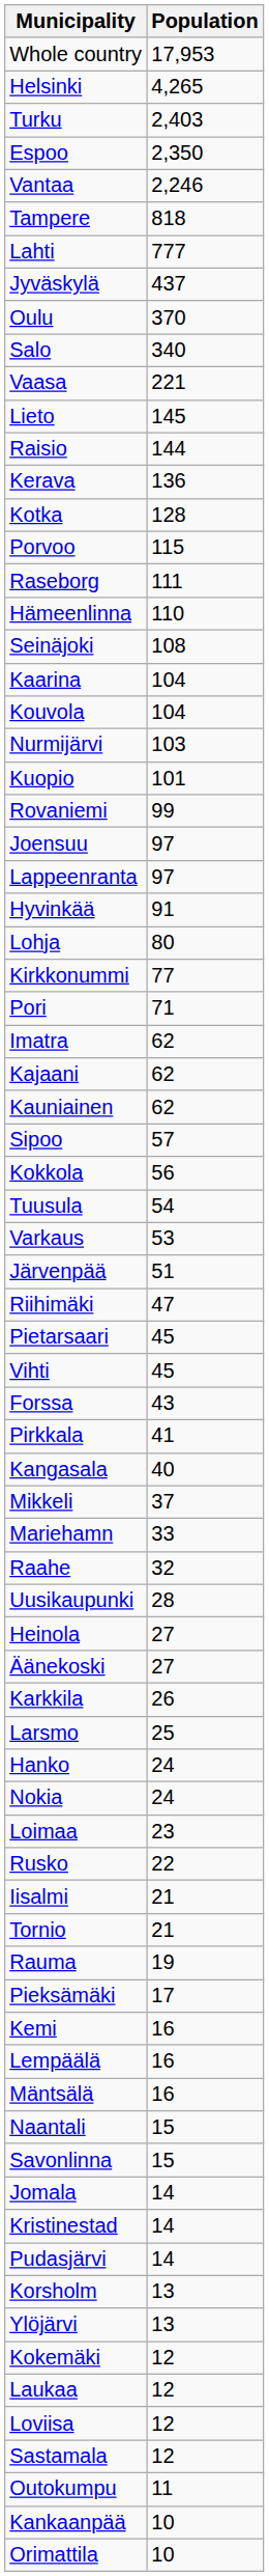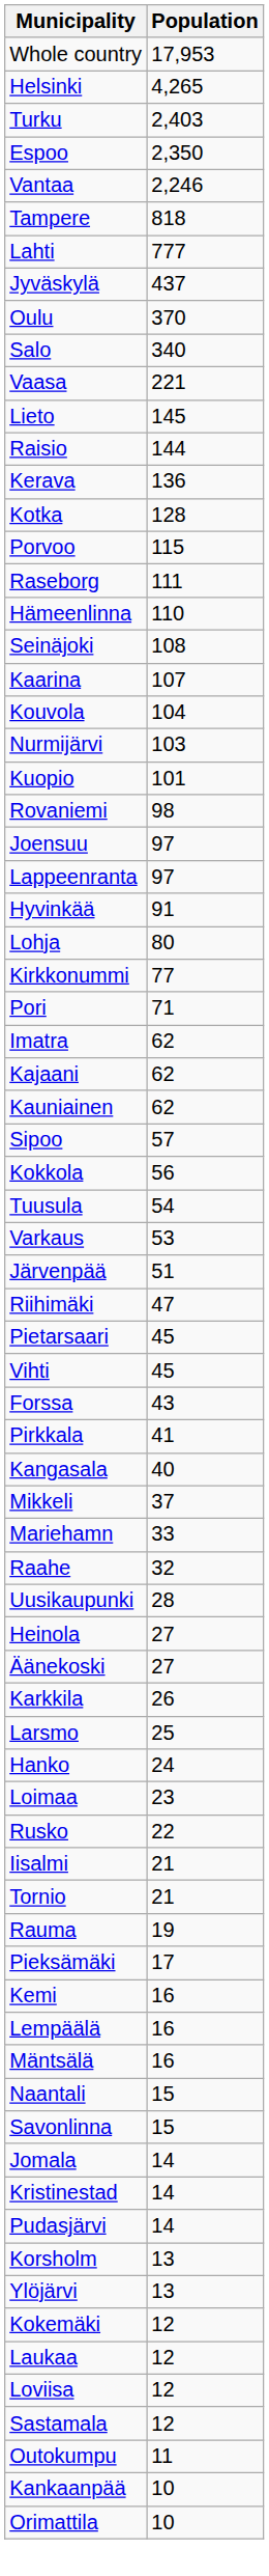 <table role="presentation" class="wikitable sortable mw-collapsible mw-collapsed">
 <tr>
 <th>Municipality</th>
 <th>Population</th>
 </tr>
 <tr>
 <td>Whole country</td>
 <td>17,953</td>
 </tr>
 <tr>
 <td><a href='#'>Helsinki</a></td>
 <td>4,265</td>
 </tr>
 <tr>
 <td><a href='#'>Turku</a></td>
 <td>2,403</td>
 </tr>
 <tr>
 <td><a href='#'>Espoo</a></td>
 <td>2,350</td>
 </tr>
 <tr>
 <td><a href='#'>Vantaa</a></td>
 <td>2,246</td>
 </tr>
 <tr>
 <td><a href='#'>Tampere</a></td>
 <td>818</td>
 </tr>
 <tr>
 <td><a href='#'>Lahti</a></td>
 <td>777</td>
 </tr>
 <tr>
 <td><a href='#'>Jyväskylä</a></td>
 <td>437</td>
 </tr>
 <tr>
 <td><a href='#'>Oulu</a></td>
 <td>370</td>
 </tr>
 <tr>
 <td><a href='#'>Salo</a></td>
 <td>340</td>
 </tr>
 <tr>
 <td><a href='#'>Vaasa</a></td>
 <td>221</td>
 </tr>
 <tr>
 <td><a href='#'>Lieto</a></td>
 <td>145</td>
 </tr>
 <tr>
 <td><a href='#'>Raisio</a></td>
 <td>144</td>
 </tr>
 <tr>
 <td><a href='#'>Kerava</a></td>
 <td>136</td>
 </tr>
 <tr>
 <td><a href='#'>Kotka</a></td>
 <td>128</td>
 </tr>
 <tr>
 <td><a href='#'>Porvoo</a></td>
 <td>115</td>
 </tr>
 <tr>
 <td><a href='#'>Raseborg</a></td>
 <td>111</td>
 </tr>
 <tr>
 <td><a href='#'>Hämeenlinna</a></td>
 <td>110</td>
 </tr>
 <tr>
 <td><a href='#'>Seinäjoki</a></td>
 <td>108</td>
 </tr>
 <tr>
 <td><a href='#'>Kaarina</a></td>
-<td>104</td>
+<td>107</td>
 </tr>
 <tr>
 <td><a href='#'>Kouvola</a></td>
 <td>104</td>
 </tr>
 <tr>
 <td><a href='#'>Nurmijärvi</a></td>
 <td>103</td>
 </tr>
 <tr>
 <td><a href='#'>Kuopio</a></td>
 <td>101</td>
 </tr>
 <tr>
 <td><a href='#'>Rovaniemi</a></td>
-<td>99</td>
+<td>98</td>
 </tr>
 <tr>
 <td><a href='#'>Joensuu</a></td>
 <td>97</td>
 </tr>
 <tr>
 <td><a href='#'>Lappeenranta</a></td>
 <td>97</td>
 </tr>
 <tr>
 <td><a href='#'>Hyvinkää</a></td>
 <td>91</td>
 </tr>
 <tr>
 <td><a href='#'>Lohja</a></td>
 <td>80</td>
 </tr>
 <tr>
 <td><a href='#'>Kirkkonummi</a></td>
 <td>77</td>
 </tr>
 <tr>
 <td><a href='#'>Pori</a></td>
 <td>71</td>
 </tr>
 <tr>
 <td><a href='#'>Imatra</a></td>
 <td>62</td>
 </tr>
 <tr>
 <td><a href='#'>Kajaani</a></td>
 <td>62</td>
 </tr>
 <tr>
 <td><a href='#'>Kauniainen</a></td>
 <td>62</td>
 </tr>
 <tr>
 <td><a href='#'>Sipoo</a></td>
 <td>57</td>
 </tr>
 <tr>
 <td><a href='#'>Kokkola</a></td>
 <td>56</td>
 </tr>
 <tr>
 <td><a href='#'>Tuusula</a></td>
 <td>54</td>
 </tr>
 <tr>
 <td><a href='#'>Varkaus</a></td>
 <td>53</td>
 </tr>
 <tr>
 <td><a href='#'>Järvenpää</a></td>
 <td>51</td>
 </tr>
 <tr>
 <td><a href='#'>Riihimäki</a></td>
 <td>47</td>
 </tr>
 <tr>
 <td><a href='#'>Pietarsaari</a></td>
 <td>45</td>
 </tr>
 <tr>
 <td><a href='#'>Vihti</a></td>
 <td>45</td>
 </tr>
 <tr>
 <td><a href='#'>Forssa</a></td>
 <td>43</td>
 </tr>
 <tr>
 <td><a href='#'>Pirkkala</a></td>
 <td>41</td>
 </tr>
 <tr>
 <td><a href='#'>Kangasala</a></td>
 <td>40</td>
 </tr>
 <tr>
 <td><a href='#'>Mikkeli</a></td>
 <td>37</td>
 </tr>
 <tr>
 <td><a href='#'>Mariehamn</a></td>
 <td>33</td>
 </tr>
 <tr>
 <td><a href='#'>Raahe</a></td>
 <td>32</td>
 </tr>
 <tr>
 <td><a href='#'>Uusikaupunki</a></td>
 <td>28</td>
 </tr>
 <tr>
 <td><a href='#'>Heinola</a></td>
 <td>27</td>
 </tr>
 <tr>
 <td><a href='#'>Äänekoski</a></td>
 <td>27</td>
 </tr>
 <tr>
 <td><a href='#'>Karkkila</a></td>
 <td>26</td>
 </tr>
 <tr>
 <td><a href='#'>Larsmo</a></td>
 <td>25</td>
 </tr>
 <tr>
 <td><a href='#'>Hanko</a></td>
 <td>24</td>
 </tr>
 <tr>
-<td><a href='#'>Nokia</a></td>
-<td>24</td>
-</tr>
-<tr>
 <td><a href='#'>Loimaa</a></td>
 <td>23</td>
 </tr>
 <tr>
 <td><a href='#'>Rusko</a></td>
 <td>22</td>
 </tr>
 <tr>
 <td><a href='#'>Iisalmi</a></td>
 <td>21</td>
 </tr>
 <tr>
 <td><a href='#'>Tornio</a></td>
 <td>21</td>
 </tr>
 <tr>
 <td><a href='#'>Rauma</a></td>
 <td>19</td>
 </tr>
 <tr>
 <td><a href='#'>Pieksämäki</a></td>
 <td>17</td>
 </tr>
 <tr>
 <td><a href='#'>Kemi</a></td>
 <td>16</td>
 </tr>
 <tr>
 <td><a href='#'>Lempäälä</a></td>
 <td>16</td>
 </tr>
 <tr>
 <td><a href='#'>Mäntsälä</a></td>
 <td>16</td>
 </tr>
 <tr>
 <td><a href='#'>Naantali</a></td>
 <td>15</td>
 </tr>
 <tr>
 <td><a href='#'>Savonlinna</a></td>
 <td>15</td>
 </tr>
 <tr>
 <td><a href='#'>Jomala</a></td>
 <td>14</td>
 </tr>
 <tr>
 <td><a href='#'>Kristinestad</a></td>
 <td>14</td>
 </tr>
 <tr>
 <td><a href='#'>Pudasjärvi</a></td>
 <td>14</td>
 </tr>
 <tr>
 <td><a href='#'>Korsholm</a></td>
 <td>13</td>
 </tr>
 <tr>
 <td><a href='#'>Ylöjärvi</a></td>
 <td>13</td>
 </tr>
 <tr>
 <td><a href='#'>Kokemäki</a></td>
 <td>12</td>
 </tr>
 <tr>
 <td><a href='#'>Laukaa</a></td>
 <td>12</td>
 </tr>
 <tr>
 <td><a href='#'>Loviisa</a></td>
 <td>12</td>
 </tr>
 <tr>
 <td><a href='#'>Sastamala</a></td>
 <td>12</td>
 </tr>
 <tr>
 <td><a href='#'>Outokumpu</a></td>
 <td>11</td>
 </tr>
 <tr>
 <td><a href='#'>Kankaanpää</a></td>
 <td>10</td>
 </tr>
 <tr>
 <td><a href='#'>Orimattila</a></td>
 <td>10</td>
 </tr>
 </table>
